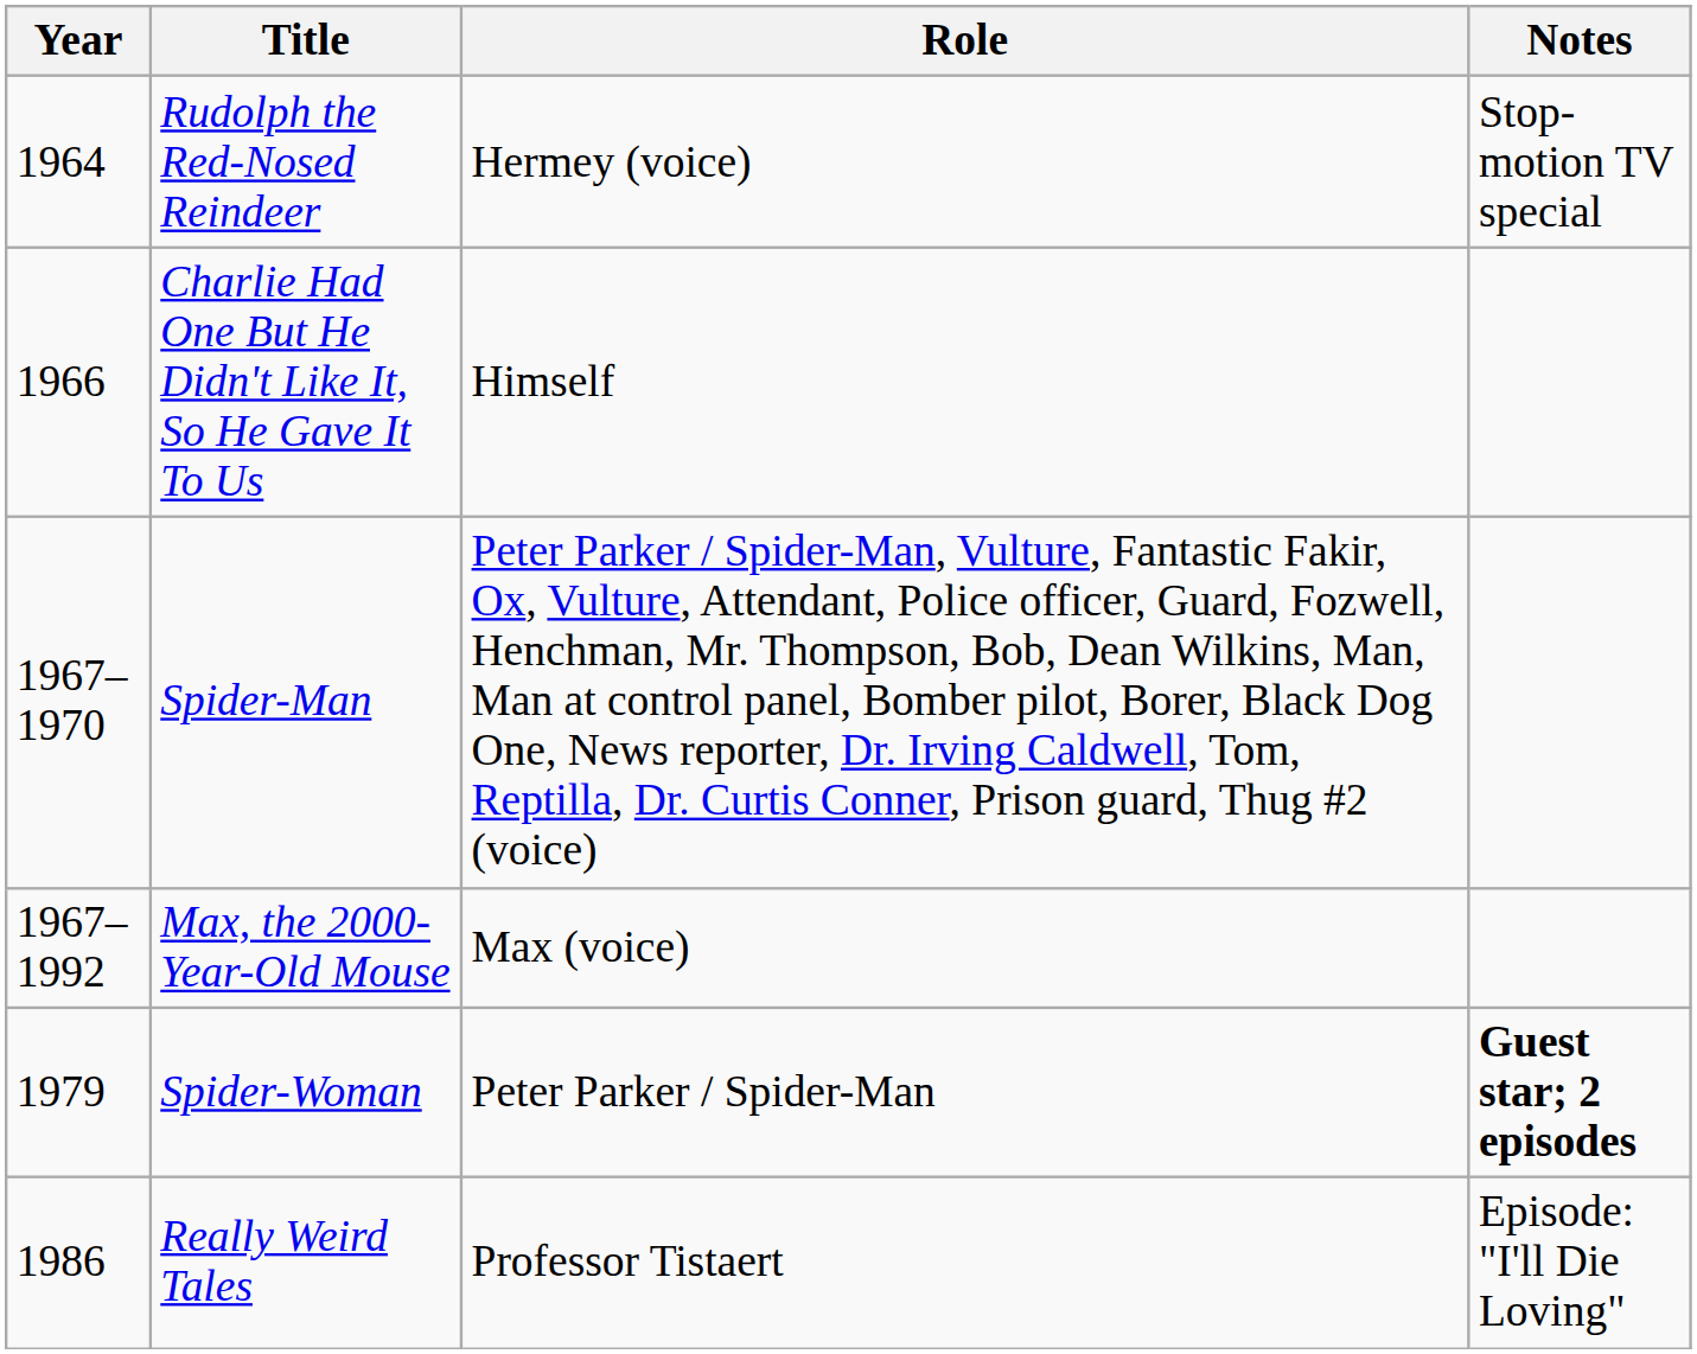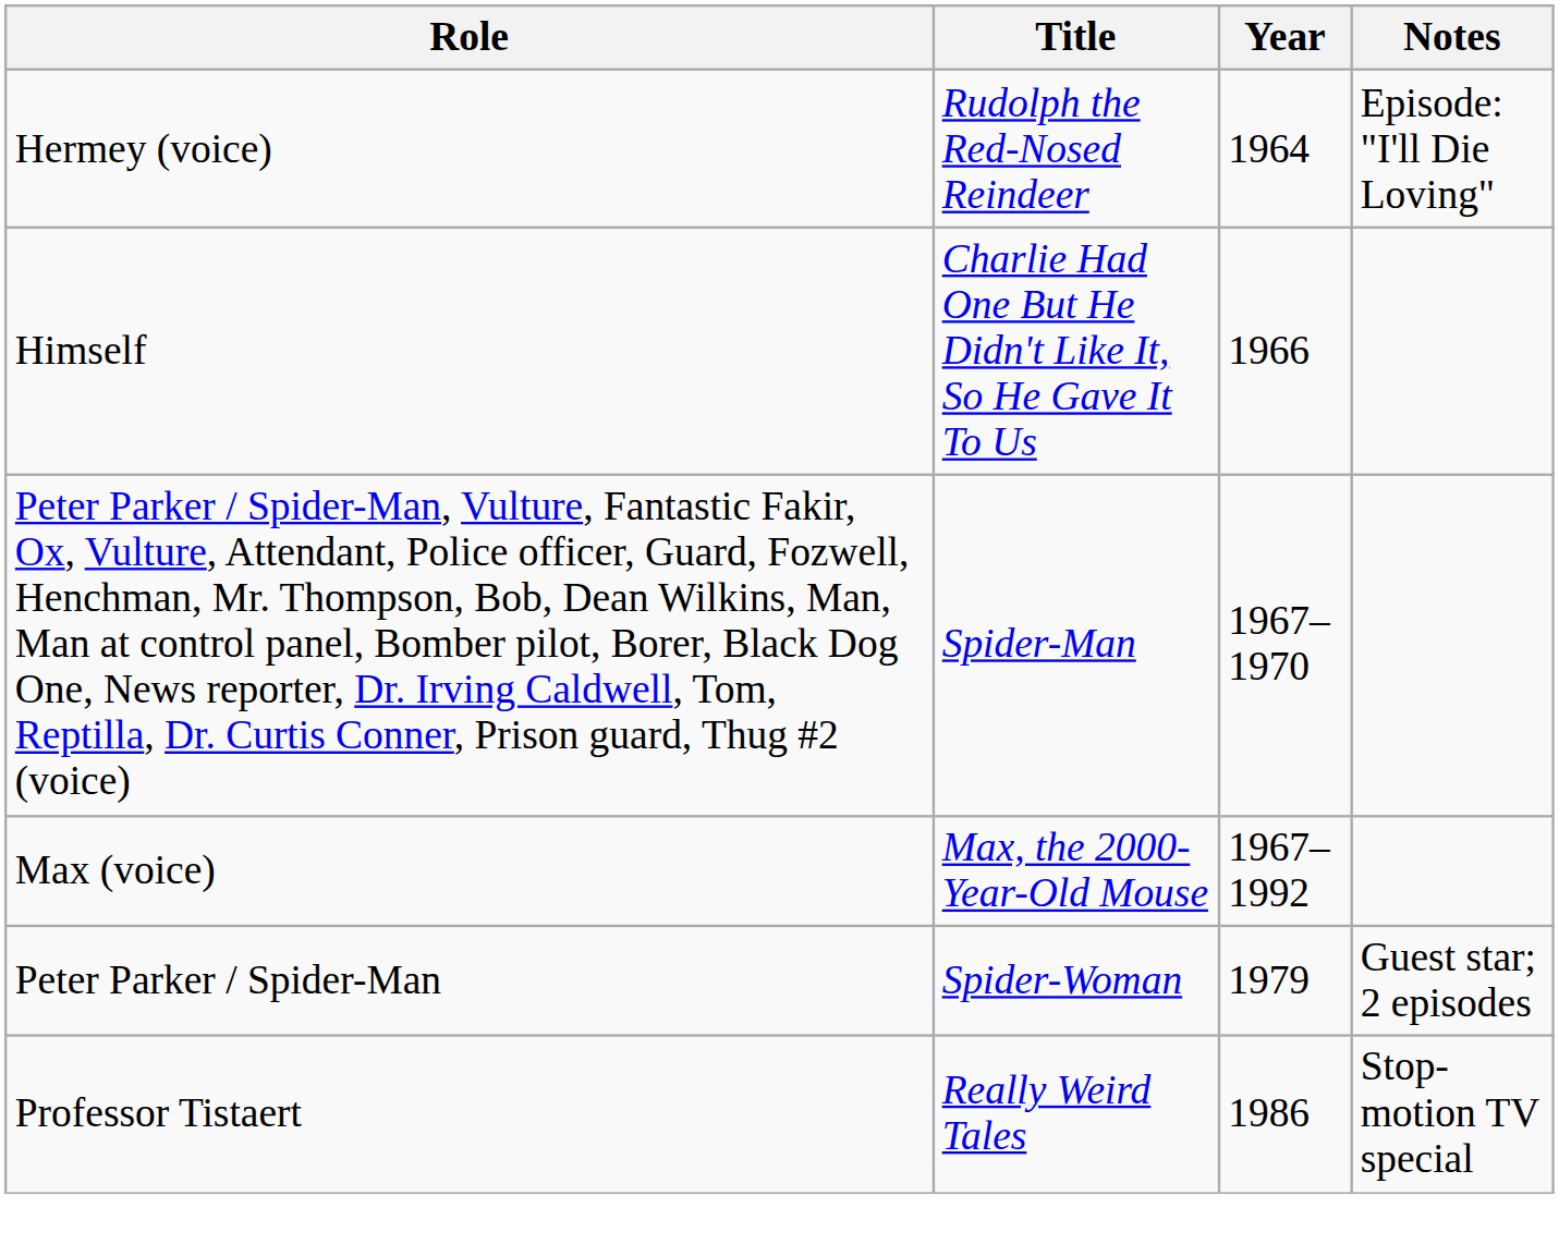 <table class="wikitable plainrowheaders sortable">
 <tr>
+<th>Role</th>
+<th>Title</th>
 <th>Year</th>
-<th>Title</th>
-<th>Role</th>
 <th class="unsortable">Notes</th>
 </tr>
 <tr>
+<td>Hermey (voice)</td>
+<td><em><a href='#'>Rudolph the Red-Nosed Reindeer</a></em></td>
 <td>1964</td>
-<td><em><a href='#'>Rudolph the Red-Nosed Reindeer</a></em></td>
-<td>Hermey (voice)</td>
-<td>Stop-motion TV special</td>
+<td>Episode: "I'll Die Loving"</td>
 </tr>
 <tr>
+<td>Himself</td>
+<td><em><a href='#'>Charlie Had One But He Didn't Like It, So He Gave It To Us</a></em></td>
 <td>1966</td>
-<td><em><a href='#'>Charlie Had One But He Didn't Like It, So He Gave It To Us</a></em></td>
-<td>Himself</td>
 <td></td>
 </tr>
 <tr>
+<td><a href='#'>Peter Parker / Spider-Man</a>, <a href='#'>Vulture</a>, Fantastic Fakir, <a href='#'>Ox</a>, <a href='#'>Vulture</a>, Attendant, Police officer, Guard, Fozwell, Henchman, Mr. Thompson, Bob, Dean Wilkins, Man,  Man at control panel, Bomber pilot, Borer, Black Dog One, News reporter, <a href='#'>Dr. Irving Caldwell</a>, Tom, <a href='#'>Reptilla</a>, <a href='#'>Dr. Curtis Conner</a>, Prison guard, Thug #2 (voice)</td>
+<td><em><a href='#'>Spider-Man</a></em></td>
 <td>1967–1970</td>
-<td><em><a href='#'>Spider-Man</a></em></td>
-<td><a href='#'>Peter Parker / Spider-Man</a>, <a href='#'>Vulture</a>, Fantastic Fakir, <a href='#'>Ox</a>, <a href='#'>Vulture</a>, Attendant, Police officer, Guard, Fozwell, Henchman, Mr. Thompson, Bob, Dean Wilkins, Man,  Man at control panel, Bomber pilot, Borer, Black Dog One, News reporter, <a href='#'>Dr. Irving Caldwell</a>, Tom, <a href='#'>Reptilla</a>, <a href='#'>Dr. Curtis Conner</a>, Prison guard, Thug #2 (voice)</td>
 <td></td>
 </tr>
 <tr>
+<td>Max (voice)</td>
+<td><em><a href='#'>Max, the 2000-Year-Old Mouse</a></em></td>
 <td>1967–1992</td>
-<td><em><a href='#'>Max, the 2000-Year-Old Mouse</a></em></td>
-<td>Max (voice)</td>
 <td></td>
 </tr>
 <tr>
+<td>Peter Parker / Spider-Man</td>
+<td><em><a href='#'>Spider-Woman</a></em></td>
 <td>1979</td>
-<td><em><a href='#'>Spider-Woman</a></em></td>
-<td>Peter Parker / Spider-Man</td>
-<td><strong>Guest star; 2 episodes</strong></td>
+<td>Guest star; 2 episodes</td>
 </tr>
 <tr>
+<td>Professor Tistaert</td>
+<td><em><a href='#'>Really Weird Tales</a></em></td>
 <td>1986</td>
-<td><em><a href='#'>Really Weird Tales</a></em></td>
-<td>Professor Tistaert</td>
-<td>Episode: "I'll Die Loving"</td>
+<td>Stop-motion TV special</td>
 </tr>
 </table>
